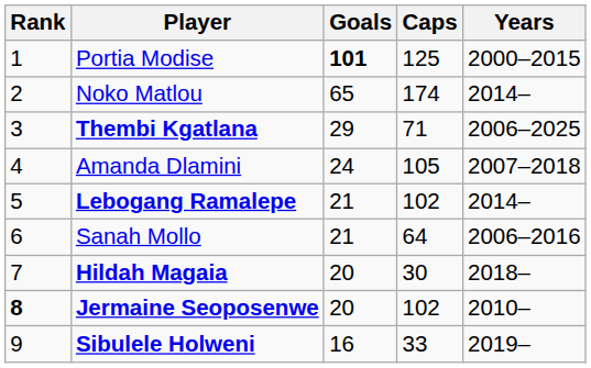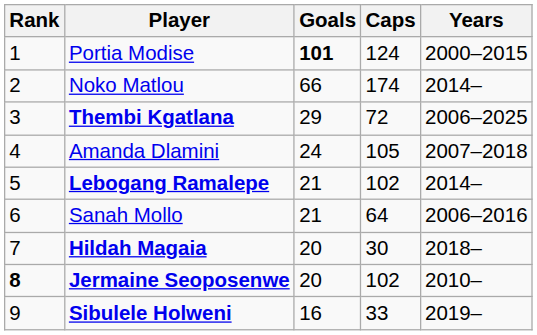 <table class="wikitable sortable">
 <tr>
 <th width =>Rank</th>
 <th width =>Player</th>
 <th width =>Goals</th>
 <th width =>Caps</th>
 <th width =>Years</th>
 </tr>
 <tr>
 <td>1</td>
 <td align=centre><a href='#'>Portia Modise</a></td>
 <td><strong>101</strong></td>
-<td>125</td>
+<td>124</td>
 <td>2000–2015</td>
 </tr>
 <tr>
 <td>2</td>
 <td align=centre><a href='#'>Noko Matlou</a></td>
-<td>65</td>
+<td>66</td>
 <td>174</td>
 <td>2014–</td>
 </tr>
 <tr>
 <td>3</td>
 <td align=centre><strong><a href='#'>Thembi Kgatlana</a></strong></td>
 <td>29</td>
-<td>71</td>
+<td>72</td>
 <td>2006–2025</td>
 </tr>
 <tr>
 <td>4</td>
 <td align=centre><a href='#'>Amanda Dlamini</a></td>
 <td>24</td>
 <td>105</td>
 <td>2007–2018</td>
 </tr>
 <tr>
 <td>5</td>
 <td align=centre><strong><a href='#'>Lebogang Ramalepe</a></strong></td>
 <td>21</td>
 <td>102</td>
 <td>2014–</td>
 </tr>
 <tr>
 <td>6</td>
 <td align=centre><a href='#'>Sanah Mollo</a></td>
 <td>21</td>
 <td>64</td>
 <td>2006–2016</td>
 </tr>
 <tr>
 <td>7</td>
 <td align=centre><strong><a href='#'>Hildah Magaia</a></strong></td>
 <td>20</td>
 <td>30</td>
 <td>2018–</td>
 </tr>
 <tr>
 <td><strong>8</strong></td>
 <td align=centre><strong><a href='#'>Jermaine Seoposenwe</a></strong></td>
 <td>20</td>
 <td>102</td>
 <td>2010–</td>
 </tr>
 <tr>
 <td>9</td>
 <td align=centre><strong><a href='#'>Sibulele Holweni</a></strong></td>
 <td>16</td>
 <td>33</td>
 <td>2019–</td>
 </tr>
 </table>
